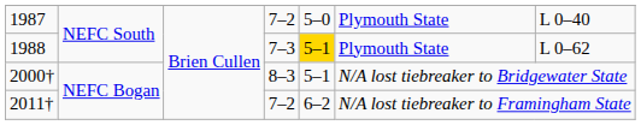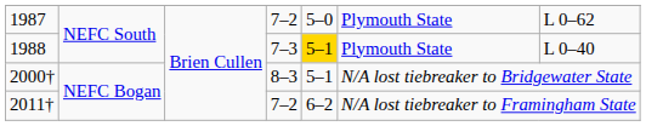 <table class="wikitable">
 <tr>
 </tr>
 <tr>
 <td>1987</td>
 <td rowspan=2><a href='#'>NEFC South</a></td>
 <td rowspan=4><a href='#'>Brien Cullen</a></td>
 <td>7–2</td>
 <td>5–0</td>
 <td><a href='#'>Plymouth State</a></td>
-<td>L 0–40</td>
+<td>L 0–62</td>
 </tr>
 <tr>
 <td>1988</td>
 <td>7–3</td>
 <td style="background: gold;">5–1</td>
 <td><a href='#'>Plymouth State</a></td>
-<td>L 0–62</td>
+<td>L 0–40</td>
 </tr>
 <tr>
 <td>2000†</td>
 <td rowspan=2><a href='#'>NEFC Bogan</a></td>
 <td>8–3</td>
 <td>5–1</td>
 <td colspan="2"><em>N/A lost tiebreaker to <a href='#'>Bridgewater State</a></em></td>
 </tr>
 <tr>
 <td>2011†</td>
 <td>7–2</td>
 <td>6–2</td>
 <td colspan="2"><em>N/A lost tiebreaker to <a href='#'>Framingham State</a></em></td>
 </tr>
 </table>
